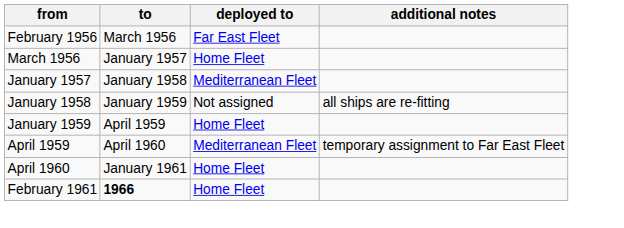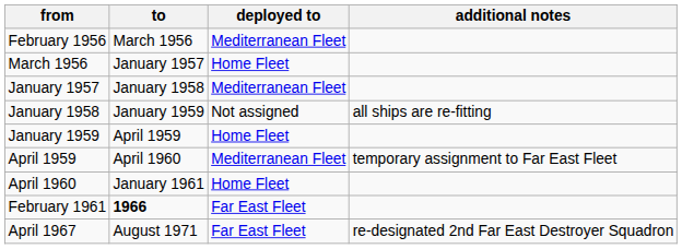 <table class="wikitable">
 <tr>
 <th>from</th>
 <th>to</th>
 <th>deployed to</th>
 <th>additional notes</th>
 </tr>
 <tr>
 <td>February 1956</td>
 <td>March 1956</td>
-<td><a href='#'>Far East Fleet</a></td>
+<td><a href='#'>Mediterranean Fleet</a></td>
 <td></td>
 </tr>
 <tr>
 <td>March 1956</td>
 <td>January 1957</td>
 <td><a href='#'>Home Fleet</a></td>
 <td></td>
 </tr>
 <tr>
 <td>January 1957</td>
 <td>January 1958</td>
 <td><a href='#'>Mediterranean Fleet</a></td>
 <td></td>
 </tr>
 <tr>
 <td>January 1958</td>
 <td>January 1959</td>
 <td>Not assigned</td>
 <td>all ships are re-fitting</td>
 </tr>
 <tr>
 <td>January 1959</td>
 <td>April 1959</td>
 <td><a href='#'>Home Fleet</a></td>
 <td></td>
 </tr>
 <tr>
 <td>April 1959</td>
 <td>April 1960</td>
 <td><a href='#'>Mediterranean Fleet</a></td>
 <td>temporary assignment to Far East Fleet</td>
 </tr>
 <tr>
 <td>April 1960</td>
 <td>January 1961</td>
 <td><a href='#'>Home Fleet</a></td>
 <td></td>
 </tr>
 <tr>
 <td>February 1961</td>
 <td><strong>1966</strong></td>
-<td><a href='#'>Home Fleet</a></td>
+<td><a href='#'>Far East Fleet</a></td>
 <td></td>
 </tr>
+<tr>
+<td>April 1967</td>
+<td>August 1971</td>
+<td><a href='#'>Far East Fleet</a></td>
+<td>re-designated 2nd Far East Destroyer Squadron</td>
+</tr>
 </table>
